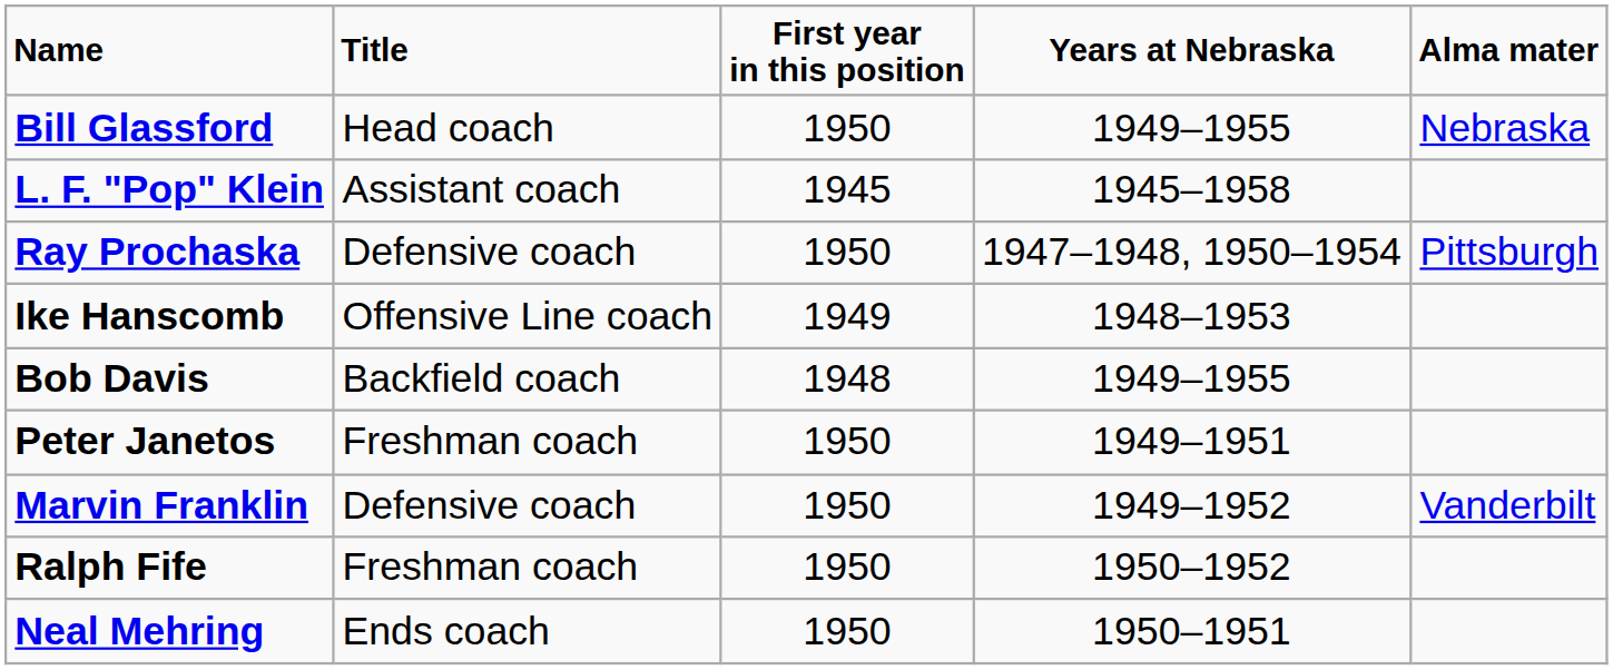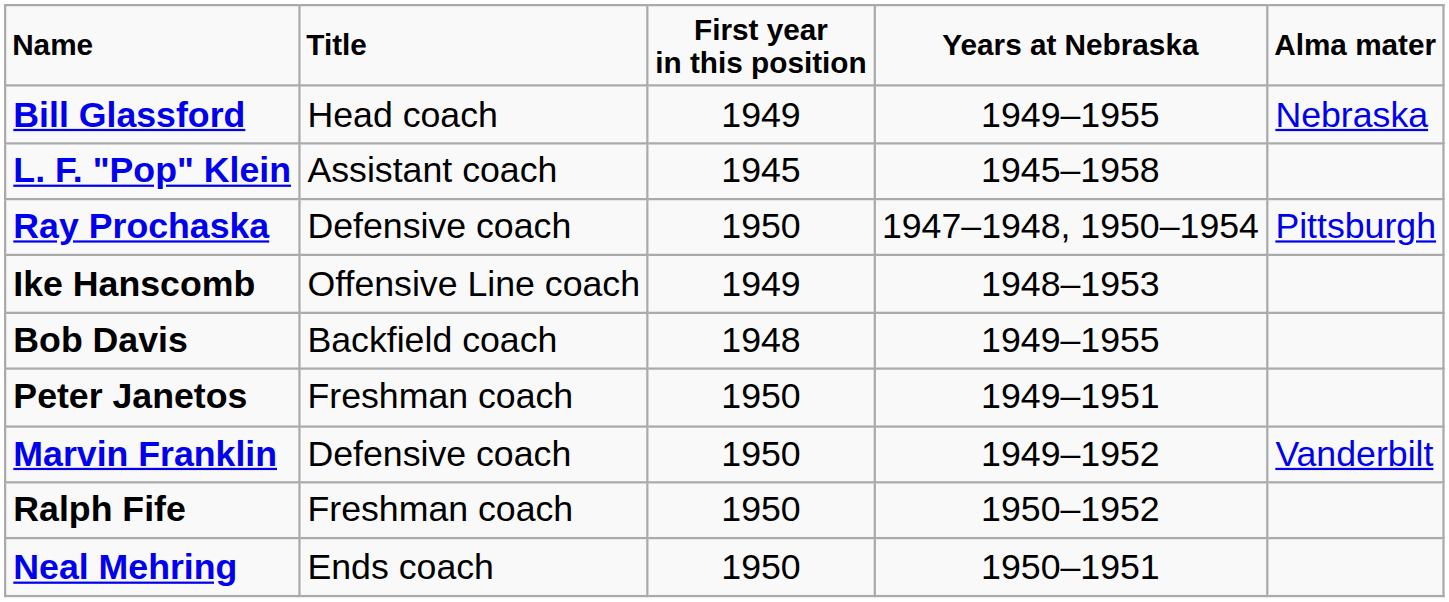 <table class="wikitable">
 <tr style="font-size:smaller">
 <td><strong>Name</strong></td>
 <td><strong>Title</strong></td>
 <td align="center"><strong>First year<br>in this position</strong></td>
 <td align="center"><strong>Years at Nebraska</strong></td>
 <td><strong>Alma mater</strong></td>
 </tr>
 <tr>
 <td><strong><a href='#'>Bill Glassford</a></strong></td>
 <td>Head coach</td>
-<td align="center">1950</td>
+<td align="center">1949</td>
 <td align="center">1949–1955</td>
 <td><a href='#'>Nebraska</a></td>
 </tr>
 <tr>
 <td><strong><a href='#'>L. F. "Pop" Klein</a></strong></td>
 <td>Assistant coach</td>
 <td align="center">1945</td>
 <td align="center">1945–1958</td>
 <td></td>
 </tr>
 <tr>
 <td><strong><a href='#'>Ray Prochaska</a></strong></td>
 <td>Defensive coach</td>
 <td align="center">1950</td>
 <td align="center">1947–1948, 1950–1954</td>
 <td><a href='#'>Pittsburgh</a></td>
 </tr>
 <tr>
 <td><strong>Ike Hanscomb</strong></td>
 <td>Offensive Line coach</td>
 <td align="center">1949</td>
 <td align="center">1948–1953</td>
 <td></td>
 </tr>
 <tr>
 <td><strong>Bob Davis</strong></td>
 <td>Backfield coach</td>
 <td align="center">1948</td>
 <td align="center">1949–1955</td>
 <td></td>
 </tr>
 <tr>
 <td><strong>Peter Janetos</strong></td>
 <td>Freshman coach</td>
 <td align="center">1950</td>
 <td align="center">1949–1951</td>
 <td></td>
 </tr>
 <tr>
 <td><strong><a href='#'>Marvin Franklin</a></strong></td>
 <td>Defensive coach</td>
 <td align="center">1950</td>
 <td align="center">1949–1952</td>
 <td><a href='#'>Vanderbilt</a></td>
 </tr>
 <tr>
 <td><strong>Ralph Fife</strong></td>
 <td>Freshman coach</td>
 <td align="center">1950</td>
 <td align="center">1950–1952</td>
 <td></td>
 </tr>
 <tr>
 <td><strong><a href='#'>Neal Mehring</a></strong></td>
 <td>Ends coach</td>
 <td align="center">1950</td>
 <td align="center">1950–1951</td>
 <td></td>
 </tr>
 </table>
